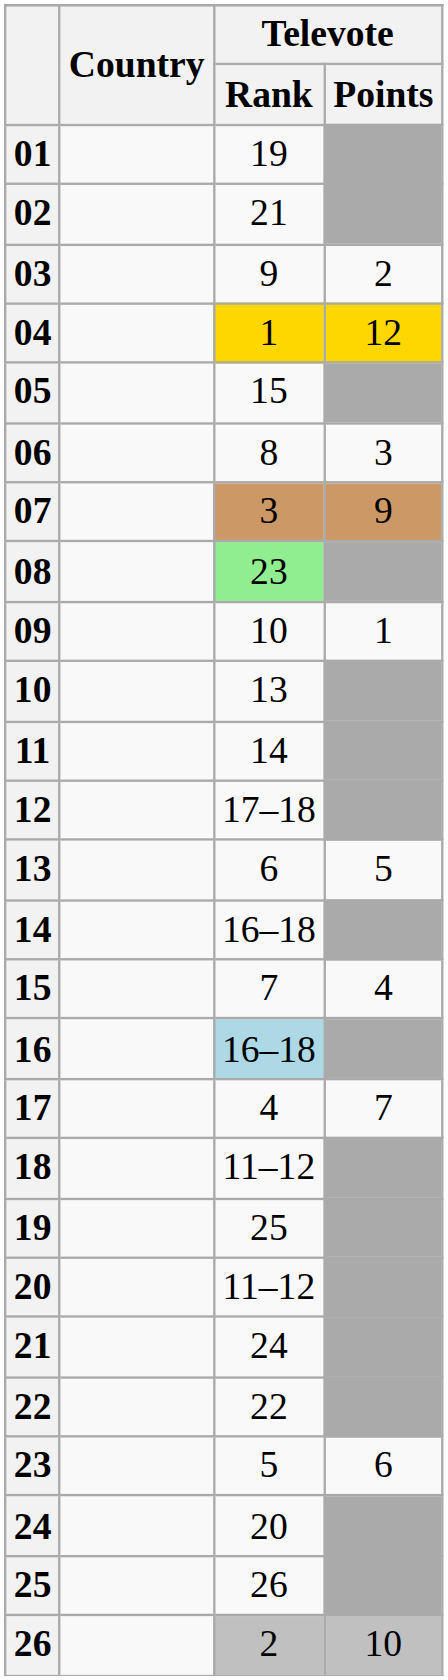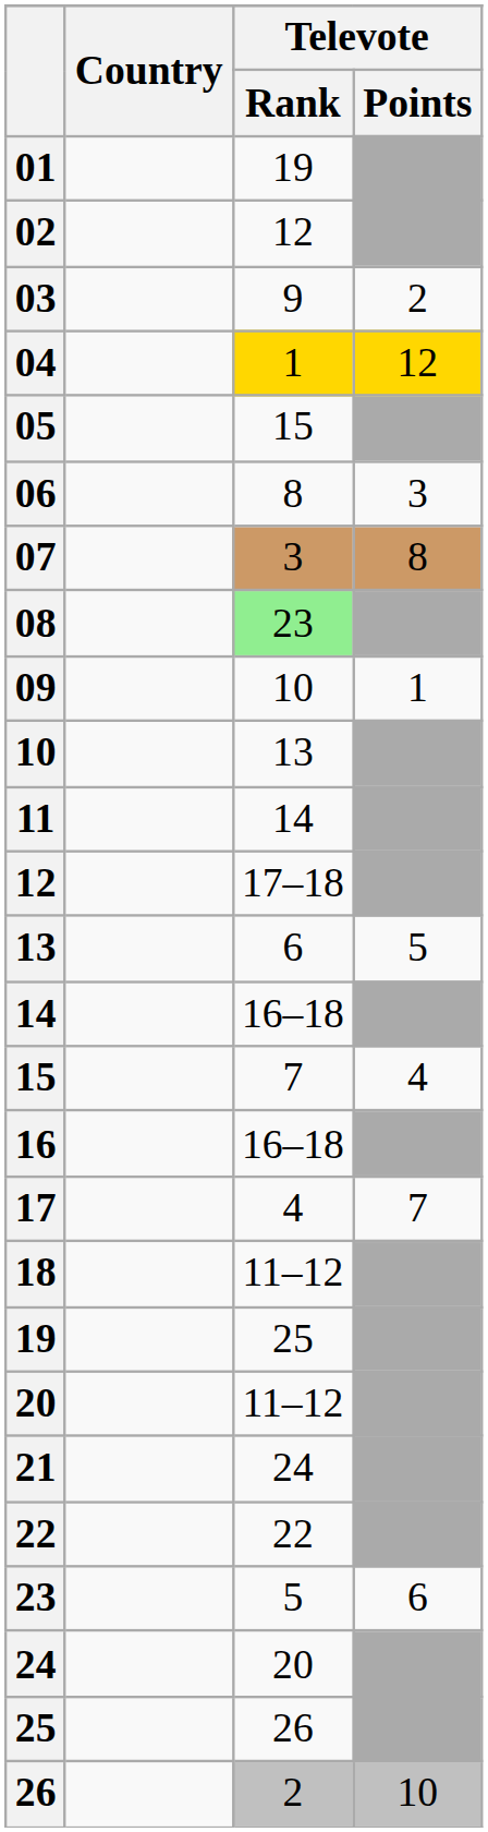 <table class="sortable wikitable collapsible plainrowheaders" style="text-align:center;">
 <tr>
 </tr>
 <tr>
 <th scope="col" rowspan="2"></th>
 <th scope="col" rowspan="2" class=unsortable>Country</th>
 <th scope="col" colspan="2">Televote</th>
 </tr>
 <tr>
 <th scope="col">Rank</th>
 <th scope="col" class="unsortable">Points</th>
 </tr>
 <tr>
 <th scope="row" style="text-align:center;">01</th>
 <td style="text-align:left;"></td>
 <td>19</td>
 <td style="background:#AAAAAA;"></td>
 </tr>
 <tr>
 <th scope="row" style="text-align:center;">02</th>
 <td style="text-align:left;"></td>
-<td>21</td>
+<td>12</td>
 <td style="background:#AAAAAA;"></td>
 </tr>
 <tr>
 <th scope="row" style="text-align:center;">03</th>
 <td style="text-align:left;"></td>
 <td>9</td>
 <td>2</td>
 </tr>
 <tr>
 <th scope="row" style="text-align:center;">04</th>
 <td style="text-align:left;"></td>
 <td style="background:gold;">1</td>
 <td style="background:gold;">12</td>
 </tr>
 <tr>
 <th scope="row" style="text-align:center;">05</th>
 <td style="text-align:left;"></td>
 <td>15</td>
 <td style="background:#AAAAAA;"></td>
 </tr>
 <tr>
 <th scope="row" style="text-align:center;">06</th>
 <td style="text-align:left;"></td>
 <td>8</td>
 <td>3</td>
 </tr>
 <tr>
 <th scope="row" style="text-align:center;">07</th>
 <td style="text-align:left;"></td>
 <td style="background:#CC9966;">3</td>
-<td style="background:#CC9966;">9</td>
+<td style="background:#CC9966;">8</td>
 </tr>
 <tr>
 <th scope="row" style="text-align:center;">08</th>
 <td style="text-align:left;"></td>
 <td style="background: lightgreen;">23</td>
 <td style="background:#AAAAAA;"></td>
 </tr>
 <tr>
 <th scope="row" style="text-align:center;">09</th>
 <td style="text-align:left;"></td>
 <td>10</td>
 <td>1</td>
 </tr>
 <tr>
 <th scope="row" style="text-align:center;">10</th>
 <td style="text-align:left;"></td>
 <td>13</td>
 <td style="background:#AAAAAA;"></td>
 </tr>
 <tr>
 <th scope="row" style="text-align:center;">11</th>
 <td style="text-align:left;"></td>
 <td>14</td>
 <td style="background:#AAAAAA;"></td>
 </tr>
 <tr>
 <th scope="row" style="text-align:center;">12</th>
 <td style="text-align:left;"></td>
 <td>17–18</td>
 <td style="background:#AAAAAA;"></td>
 </tr>
 <tr>
 <th scope="row" style="text-align:center;">13</th>
 <td style="text-align:left;"></td>
 <td>6</td>
 <td>5</td>
 </tr>
 <tr>
 <th scope="row" style="text-align:center;">14</th>
 <td style="text-align:left;"></td>
 <td>16–18</td>
 <td style="background:#AAAAAA;"></td>
 </tr>
 <tr>
 <th scope="row" style="text-align:center;">15</th>
 <td style="text-align:left;"></td>
 <td>7</td>
 <td>4</td>
 </tr>
 <tr>
 <th scope="row" style="text-align:center;">16</th>
 <td style="text-align:left;"></td>
-<td style="background: lightblue;">16–18</td>
+<td>16–18</td>
 <td style="background:#AAAAAA;"></td>
 </tr>
 <tr>
 <th scope="row" style="text-align:center;">17</th>
 <td style="text-align:left;"></td>
 <td>4</td>
 <td>7</td>
 </tr>
 <tr>
 <th scope="row" style="text-align:center;">18</th>
 <td style="text-align:left;"></td>
 <td>11–12</td>
 <td style="background:#AAAAAA;"></td>
 </tr>
 <tr>
 <th scope="row" style="text-align:center;">19</th>
 <td style="text-align:left;"></td>
 <td>25</td>
 <td style="background:#AAAAAA;"></td>
 </tr>
 <tr>
 <th scope="row" style="text-align:center;">20</th>
 <td style="text-align:left;"></td>
 <td>11–12</td>
 <td style="background:#AAAAAA;"></td>
 </tr>
 <tr>
 <th scope="row" style="text-align:center;">21</th>
 <td style="text-align:left;"></td>
 <td>24</td>
 <td style="background:#AAAAAA;"></td>
 </tr>
 <tr>
 <th scope="row" style="text-align:center;">22</th>
 <td style="text-align:left;"></td>
 <td>22</td>
 <td style="background:#AAAAAA;"></td>
 </tr>
 <tr>
 <th scope="row" style="text-align:center;">23</th>
 <td style="text-align:left;"></td>
 <td>5</td>
 <td>6</td>
 </tr>
 <tr>
 <th scope="row" style="text-align:center;">24</th>
 <td style="text-align:left;"></td>
 <td>20</td>
 <td style="background:#AAAAAA;"></td>
 </tr>
 <tr>
 <th scope="row" style="text-align:center;">25</th>
 <td style="text-align:left;"></td>
 <td>26</td>
 <td style="background:#AAAAAA;"></td>
 </tr>
 <tr>
 <th scope="row" style="text-align:center;">26</th>
 <td style="text-align:left;"></td>
 <td style="background:silver;">2</td>
 <td style="background:silver;">10</td>
 </tr>
 </table>
